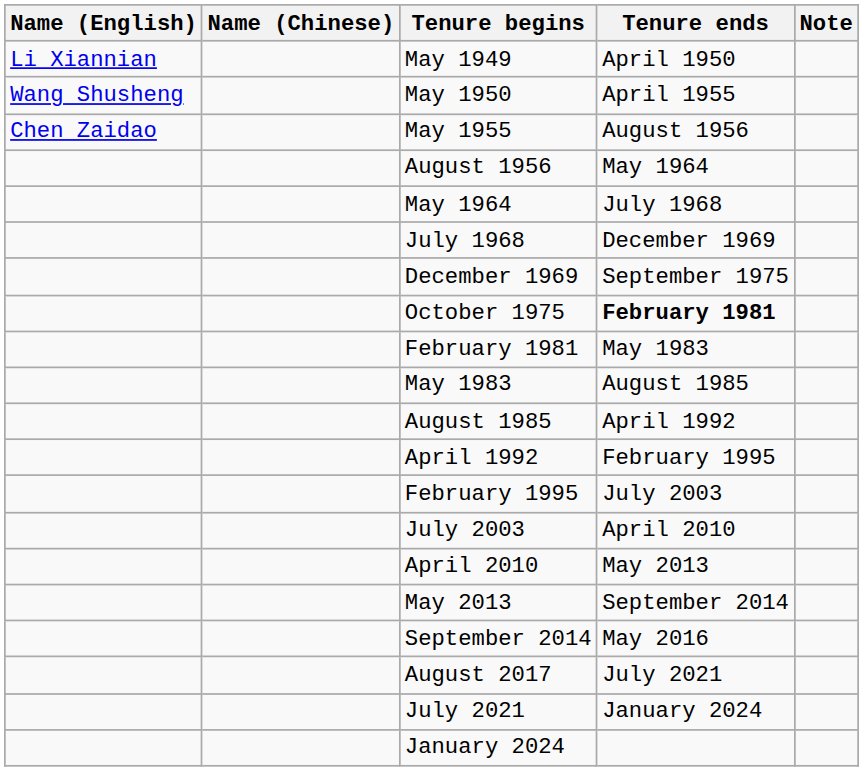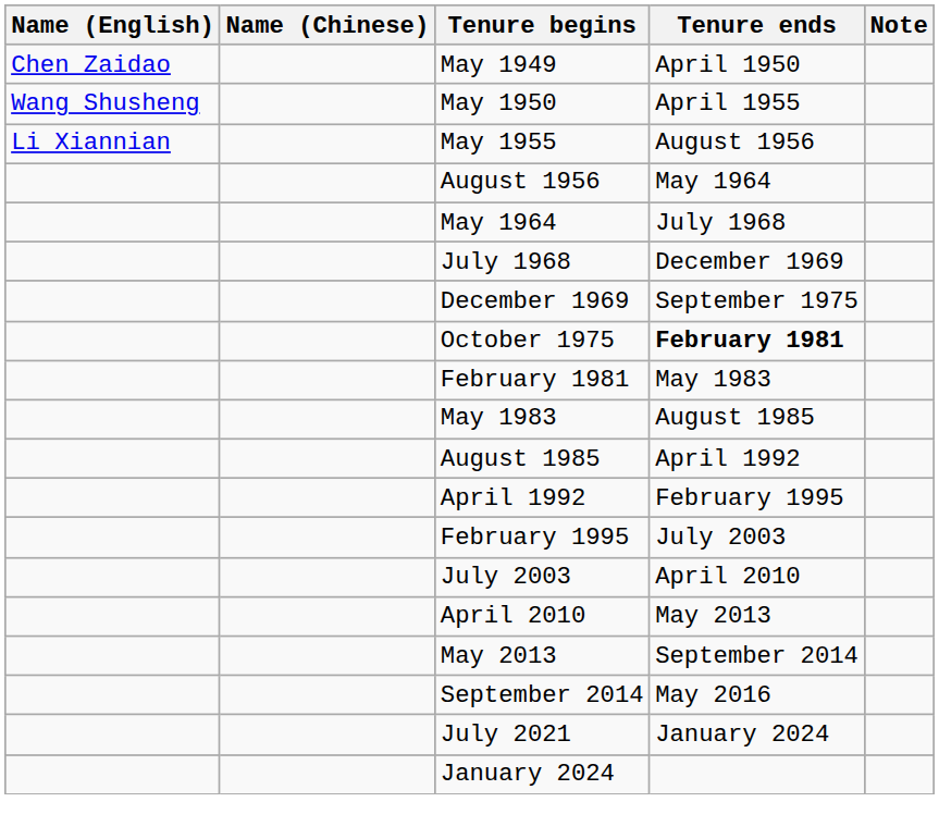 <table class="wikitable">
 <tr>
 <th>Name (English)</th>
 <th>Name (Chinese)</th>
 <th>Tenure begins</th>
 <th>Tenure ends</th>
 <th>Note</th>
 </tr>
 <tr>
-<td><a href='#'>Li Xiannian</a></td>
+<td><a href='#'>Chen Zaidao</a></td>
 <td></td>
 <td>May 1949</td>
 <td>April 1950</td>
 <td></td>
 </tr>
 <tr>
 <td><a href='#'>Wang Shusheng</a></td>
 <td></td>
 <td>May 1950</td>
 <td>April 1955</td>
 <td></td>
 </tr>
 <tr>
-<td><a href='#'>Chen Zaidao</a></td>
+<td><a href='#'>Li Xiannian</a></td>
 <td></td>
 <td>May 1955</td>
 <td>August 1956</td>
 <td></td>
 </tr>
 <tr>
 <td></td>
 <td></td>
 <td>August 1956</td>
 <td>May 1964</td>
 <td></td>
 </tr>
 <tr>
 <td></td>
 <td></td>
 <td>May 1964</td>
 <td>July 1968</td>
 <td></td>
 </tr>
 <tr>
 <td></td>
 <td></td>
 <td>July 1968</td>
 <td>December 1969</td>
 <td></td>
 </tr>
 <tr>
 <td></td>
 <td></td>
 <td>December 1969</td>
 <td>September 1975</td>
 <td></td>
 </tr>
 <tr>
 <td></td>
 <td></td>
 <td>October 1975</td>
 <td><strong>February 1981</strong></td>
 <td></td>
 </tr>
 <tr>
 <td></td>
 <td></td>
 <td>February 1981</td>
 <td>May 1983</td>
 <td></td>
 </tr>
 <tr>
 <td></td>
 <td></td>
 <td>May 1983</td>
 <td>August 1985</td>
 <td></td>
 </tr>
 <tr>
 <td></td>
 <td></td>
 <td>August 1985</td>
 <td>April 1992</td>
 <td></td>
 </tr>
 <tr>
 <td></td>
 <td></td>
 <td>April 1992</td>
 <td>February 1995</td>
 <td></td>
 </tr>
 <tr>
 <td></td>
 <td></td>
 <td>February 1995</td>
 <td>July 2003</td>
 <td></td>
 </tr>
 <tr>
 <td></td>
 <td></td>
 <td>July 2003</td>
 <td>April 2010</td>
 <td></td>
 </tr>
 <tr>
 <td></td>
 <td></td>
 <td>April 2010</td>
 <td>May 2013</td>
 <td></td>
 </tr>
 <tr>
 <td></td>
 <td></td>
 <td>May 2013</td>
 <td>September 2014</td>
 <td></td>
 </tr>
 <tr>
 <td></td>
 <td></td>
 <td>September 2014</td>
 <td>May 2016</td>
 <td></td>
 </tr>
 <tr>
 <td></td>
 <td></td>
-<td>August 2017</td>
-<td>July 2021</td>
-<td></td>
-</tr>
-<tr>
-<td></td>
-<td></td>
 <td>July 2021</td>
 <td>January 2024</td>
 <td></td>
 </tr>
 <tr>
 <td></td>
 <td></td>
 <td>January 2024</td>
 <td></td>
 <td></td>
 </tr>
 </table>
